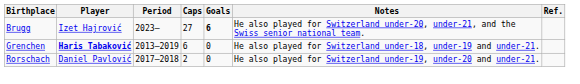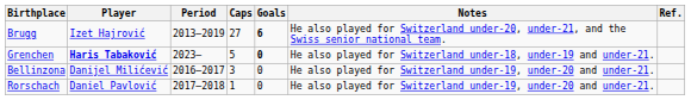 <table class="wikitable sortable">
 <tr>
 <th>Birthplace</th>
 <th>Player</th>
 <th>Period</th>
 <th>Caps</th>
 <th>Goals</th>
 <th>Notes</th>
 <th>Ref.</th>
 </tr>
 <tr>
 <td><a href='#'>Brugg</a></td>
 <td><a href='#'>Izet Hajrović</a></td>
-<td>2023–</td>
+<td>2013–2019</td>
 <td>27</td>
 <td><strong>6</strong></td>
 <td>He also played for <a href='#'>Switzerland under-20</a>, <a href='#'>under-21</a>, and the <br><a href='#'>Swiss senior national team</a>.</td>
 <td></td>
 </tr>
 <tr>
 <td><a href='#'>Grenchen</a></td>
 <td><strong><a href='#'>Haris Tabaković</a></strong></td>
-<td>2013–2019</td>
-<td>6</td>
+<td>2023–</td>
+<td>5</td>
+<td><strong>0</strong></td>
+<td>He also played for <a href='#'>Switzerland under-18</a>, <a href='#'>under-19</a> and <a href='#'>under-21</a>.</td>
+<td></td>
+</tr>
+<tr>
+<td><a href='#'>Bellinzona</a></td>
+<td><a href='#'>Danijel Milićević</a></td>
+<td>2016–2017</td>
+<td>3</td>
 <td>0</td>
-<td>He also played for <a href='#'>Switzerland under-18</a>, <a href='#'>under-19</a> and <a href='#'>under-21</a>.</td>
+<td>He also played for <a href='#'>Switzerland under-19</a>, <a href='#'>under-20</a> and <a href='#'>under-21</a>.</td>
 <td></td>
 </tr>
 <tr>
 <td><a href='#'>Rorschach</a></td>
 <td><a href='#'>Daniel Pavlović</a></td>
 <td>2017–2018</td>
-<td>2</td>
+<td>1</td>
 <td>0</td>
 <td>He also played for <a href='#'>Switzerland under-19</a>, <a href='#'>under-20</a> and <a href='#'>under-21</a>.</td>
 <td></td>
 </tr>
 </table>
